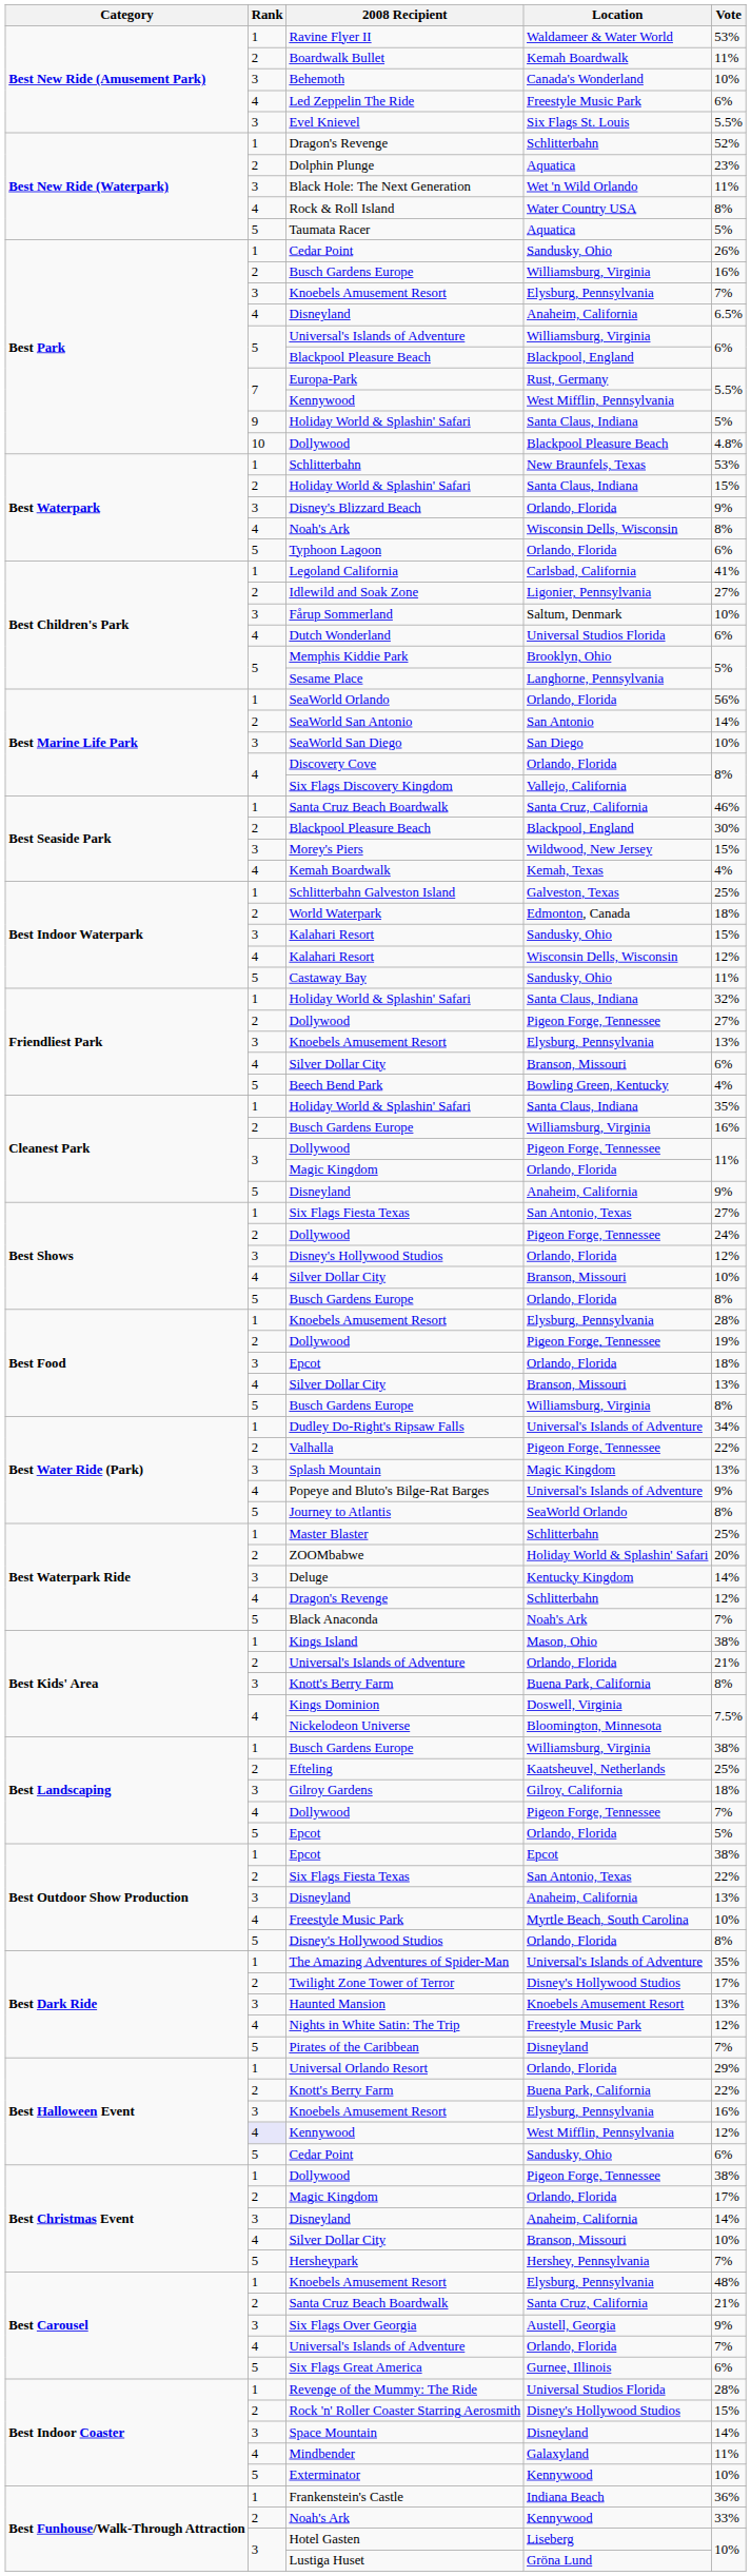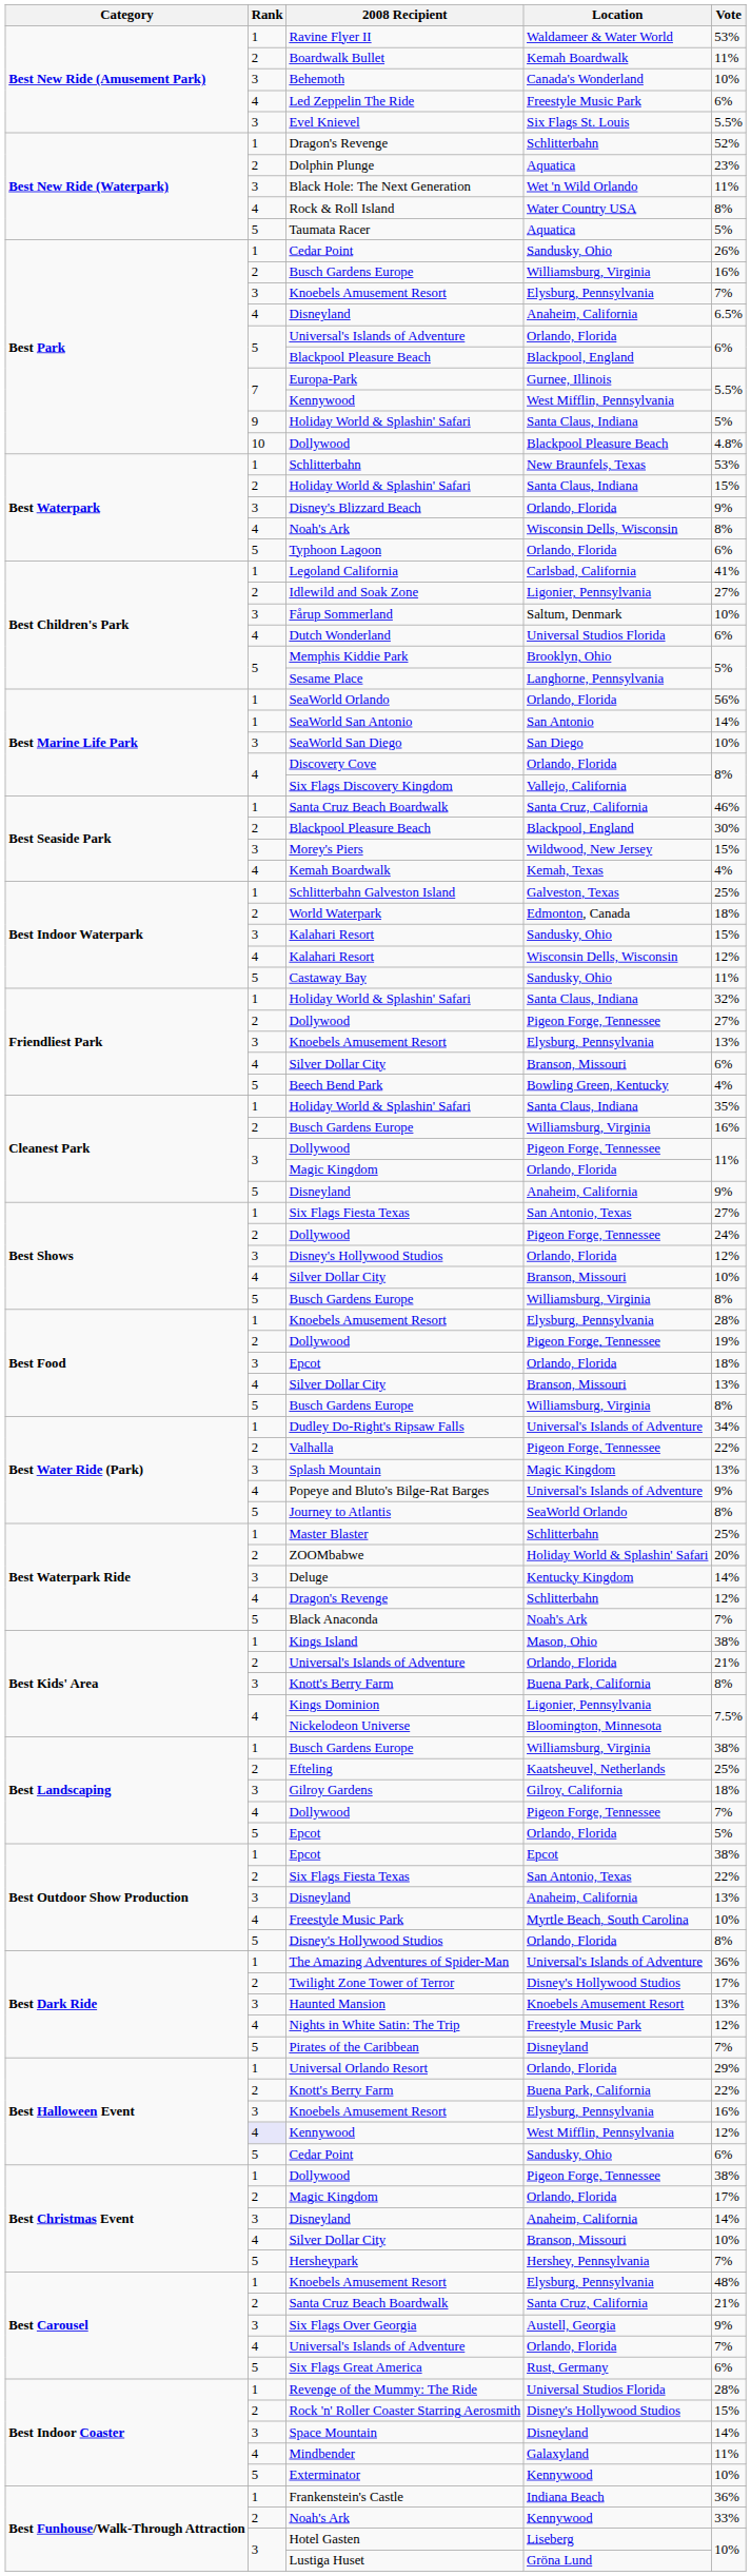 <table class= "wikitable sortable" style="margin:1em auto;">
 <tr>
 <th>Category</th>
 <th>Rank</th>
 <th>2008 Recipient</th>
 <th>Location</th>
 <th>Vote</th>
 </tr>
 <tr>
 <td rowspan="5"><strong><a href='#'>Best New Ride (Amusement Park)</a></strong></td>
 <td>1</td>
 <td><a href='#'>Ravine Flyer II</a></td>
 <td><a href='#'>Waldameer & Water World</a></td>
 <td>53%</td>
 </tr>
 <tr>
 <td>2</td>
 <td><a href='#'>Boardwalk Bullet</a></td>
 <td><a href='#'>Kemah Boardwalk</a></td>
 <td>11%</td>
 </tr>
 <tr>
 <td>3</td>
 <td><a href='#'>Behemoth</a></td>
 <td><a href='#'>Canada's Wonderland</a></td>
 <td>10%</td>
 </tr>
 <tr>
 <td>4</td>
 <td><a href='#'>Led Zeppelin The Ride</a></td>
 <td><a href='#'>Freestyle Music Park</a></td>
 <td>6%</td>
 </tr>
 <tr>
 <td>3</td>
 <td><a href='#'>Evel Knievel</a></td>
 <td><a href='#'>Six Flags St. Louis</a></td>
 <td>5.5%</td>
 </tr>
 <tr>
 <td rowspan="5"><strong><a href='#'>Best New Ride (Waterpark)</a></strong></td>
 <td>1</td>
 <td>Dragon's Revenge</td>
 <td><a href='#'>Schlitterbahn</a></td>
 <td>52%</td>
 </tr>
 <tr>
 <td>2</td>
 <td>Dolphin Plunge</td>
 <td><a href='#'>Aquatica</a></td>
 <td>23%</td>
 </tr>
 <tr>
 <td>3</td>
 <td>Black Hole: The Next Generation</td>
 <td><a href='#'>Wet 'n Wild Orlando</a></td>
 <td>11%</td>
 </tr>
 <tr>
 <td>4</td>
 <td>Rock & Roll Island</td>
 <td><a href='#'>Water Country USA</a></td>
 <td>8%</td>
 </tr>
 <tr>
 <td>5</td>
 <td>Taumata Racer</td>
 <td><a href='#'>Aquatica</a></td>
 <td>5%</td>
 </tr>
 <tr>
 <td rowspan="10"><strong>Best <a href='#'>Park</a></strong></td>
 <td>1</td>
 <td><a href='#'>Cedar Point</a></td>
 <td><a href='#'>Sandusky, Ohio</a></td>
 <td>26%</td>
 </tr>
 <tr>
 <td>2</td>
 <td><a href='#'>Busch Gardens Europe</a></td>
 <td><a href='#'>Williamsburg, Virginia</a></td>
 <td>16%</td>
 </tr>
 <tr>
 <td>3</td>
 <td><a href='#'>Knoebels Amusement Resort</a></td>
 <td><a href='#'>Elysburg, Pennsylvania</a></td>
 <td>7%</td>
 </tr>
 <tr>
 <td>4</td>
 <td><a href='#'>Disneyland</a></td>
 <td><a href='#'>Anaheim, California</a></td>
 <td>6.5%</td>
 </tr>
 <tr>
 <td rowspan="2">5</td>
 <td><a href='#'>Universal's Islands of Adventure</a></td>
-<td><a href='#'>Williamsburg, Virginia</a></td>
+<td><a href='#'>Orlando, Florida</a></td>
 <td rowspan="2">6%</td>
 </tr>
 <tr>
 <td><a href='#'>Blackpool Pleasure Beach</a></td>
 <td><a href='#'>Blackpool, England</a></td>
 </tr>
 <tr>
 <td rowspan="2">7</td>
 <td><a href='#'>Europa-Park</a></td>
-<td><a href='#'>Rust, Germany</a></td>
+<td><a href='#'>Gurnee, Illinois</a></td>
 <td rowspan ="2">5.5%</td>
 </tr>
 <tr>
 <td><a href='#'>Kennywood</a></td>
 <td><a href='#'>West Mifflin, Pennsylvania</a></td>
 </tr>
 <tr>
 <td>9</td>
 <td><a href='#'>Holiday World & Splashin' Safari</a></td>
 <td><a href='#'>Santa Claus, Indiana</a></td>
 <td>5%</td>
 </tr>
 <tr>
 <td>10</td>
 <td><a href='#'>Dollywood</a></td>
 <td><a href='#'>Blackpool Pleasure Beach</a></td>
 <td>4.8%</td>
 </tr>
 <tr>
 <td rowspan="5"><strong>Best <a href='#'>Waterpark</a></strong></td>
 <td>1</td>
 <td><a href='#'>Schlitterbahn</a></td>
 <td><a href='#'>New Braunfels, Texas</a></td>
 <td>53%</td>
 </tr>
 <tr>
 <td>2</td>
 <td><a href='#'>Holiday World & Splashin' Safari</a></td>
 <td><a href='#'>Santa Claus, Indiana</a></td>
 <td>15%</td>
 </tr>
 <tr>
 <td>3</td>
 <td><a href='#'>Disney's Blizzard Beach</a></td>
 <td><a href='#'>Orlando, Florida</a></td>
 <td>9%</td>
 </tr>
 <tr>
 <td>4</td>
 <td><a href='#'>Noah's Ark</a></td>
 <td><a href='#'>Wisconsin Dells, Wisconsin</a></td>
 <td>8%</td>
 </tr>
 <tr>
 <td>5</td>
 <td><a href='#'>Typhoon Lagoon</a></td>
 <td><a href='#'>Orlando, Florida</a></td>
 <td>6%</td>
 </tr>
 <tr>
 <td rowspan="6"><strong>Best Children's Park</strong></td>
 <td>1</td>
 <td><a href='#'>Legoland California</a></td>
 <td><a href='#'>Carlsbad, California</a></td>
 <td>41%</td>
 </tr>
 <tr>
 <td>2</td>
 <td><a href='#'>Idlewild and Soak Zone</a></td>
 <td><a href='#'>Ligonier, Pennsylvania</a></td>
 <td>27%</td>
 </tr>
 <tr>
 <td>3</td>
 <td><a href='#'>Fårup Sommerland</a></td>
 <td>Saltum, Denmark</td>
 <td>10%</td>
 </tr>
 <tr>
 <td>4</td>
 <td><a href='#'>Dutch Wonderland</a></td>
 <td><a href='#'>Universal Studios Florida</a></td>
 <td>6%</td>
 </tr>
 <tr>
 <td rowspan="2">5</td>
 <td><a href='#'>Memphis Kiddie Park</a></td>
 <td><a href='#'>Brooklyn, Ohio</a></td>
 <td rowspan="2">5%</td>
 </tr>
 <tr>
 <td><a href='#'>Sesame Place</a></td>
 <td><a href='#'>Langhorne, Pennsylvania</a></td>
 </tr>
 <tr>
 <td rowspan="5"><strong>Best <a href='#'>Marine Life Park</a></strong></td>
 <td>1</td>
 <td><a href='#'>SeaWorld Orlando</a></td>
 <td><a href='#'>Orlando, Florida</a></td>
 <td>56%</td>
 </tr>
 <tr>
-<td>2</td>
+<td>1</td>
 <td><a href='#'>SeaWorld San Antonio</a></td>
 <td><a href='#'>San Antonio</a></td>
 <td>14%</td>
 </tr>
 <tr>
 <td>3</td>
 <td><a href='#'>SeaWorld San Diego</a></td>
 <td><a href='#'>San Diego</a></td>
 <td>10%</td>
 </tr>
 <tr>
 <td rowspan="2">4</td>
 <td><a href='#'>Discovery Cove</a></td>
 <td><a href='#'>Orlando, Florida</a></td>
 <td rowspan="2">8%</td>
 </tr>
 <tr>
 <td><a href='#'>Six Flags Discovery Kingdom</a></td>
 <td><a href='#'>Vallejo, California</a></td>
 </tr>
 <tr>
 <td rowspan="4"><strong>Best Seaside Park</strong></td>
 <td>1</td>
 <td><a href='#'>Santa Cruz Beach Boardwalk</a></td>
 <td><a href='#'>Santa Cruz, California</a></td>
 <td>46%</td>
 </tr>
 <tr>
 <td>2</td>
 <td><a href='#'>Blackpool Pleasure Beach</a></td>
 <td><a href='#'>Blackpool, England</a></td>
 <td>30%</td>
 </tr>
 <tr>
 <td>3</td>
 <td><a href='#'>Morey's Piers</a></td>
 <td><a href='#'>Wildwood, New Jersey</a></td>
 <td>15%</td>
 </tr>
 <tr>
 <td>4</td>
 <td><a href='#'>Kemah Boardwalk</a></td>
 <td><a href='#'>Kemah, Texas</a></td>
 <td>4%</td>
 </tr>
 <tr>
 <td rowspan="5"><strong>Best Indoor Waterpark</strong></td>
 <td>1</td>
 <td><a href='#'>Schlitterbahn Galveston Island</a></td>
 <td><a href='#'>Galveston, Texas</a></td>
 <td>25%</td>
 </tr>
 <tr>
 <td>2</td>
 <td><a href='#'>World Waterpark</a></td>
 <td><a href='#'>Edmonton</a>, Canada</td>
 <td>18%</td>
 </tr>
 <tr>
 <td>3</td>
 <td><a href='#'>Kalahari Resort</a></td>
 <td><a href='#'>Sandusky, Ohio</a></td>
 <td>15%</td>
 </tr>
 <tr>
 <td>4</td>
 <td><a href='#'>Kalahari Resort</a></td>
 <td><a href='#'>Wisconsin Dells, Wisconsin</a></td>
 <td>12%</td>
 </tr>
 <tr>
 <td>5</td>
 <td><a href='#'>Castaway Bay</a></td>
 <td><a href='#'>Sandusky, Ohio</a></td>
 <td>11%</td>
 </tr>
 <tr>
 <td rowspan="5"><strong>Friendliest Park</strong></td>
 <td>1</td>
 <td><a href='#'>Holiday World & Splashin' Safari</a></td>
 <td><a href='#'>Santa Claus, Indiana</a></td>
 <td>32%</td>
 </tr>
 <tr>
 <td>2</td>
 <td><a href='#'>Dollywood</a></td>
 <td><a href='#'>Pigeon Forge, Tennessee</a></td>
 <td>27%</td>
 </tr>
 <tr>
 <td>3</td>
 <td><a href='#'>Knoebels Amusement Resort</a></td>
 <td><a href='#'>Elysburg, Pennsylvania</a></td>
 <td>13%</td>
 </tr>
 <tr>
 <td>4</td>
 <td><a href='#'>Silver Dollar City</a></td>
 <td><a href='#'>Branson, Missouri</a></td>
 <td>6%</td>
 </tr>
 <tr>
 <td>5</td>
 <td><a href='#'>Beech Bend Park</a></td>
 <td><a href='#'>Bowling Green, Kentucky</a></td>
 <td>4%</td>
 </tr>
 <tr>
 <td rowspan="5"><strong>Cleanest Park</strong></td>
 <td>1</td>
 <td><a href='#'>Holiday World & Splashin' Safari</a></td>
 <td><a href='#'>Santa Claus, Indiana</a></td>
 <td>35%</td>
 </tr>
 <tr>
 <td>2</td>
 <td><a href='#'>Busch Gardens Europe</a></td>
 <td><a href='#'>Williamsburg, Virginia</a></td>
 <td>16%</td>
 </tr>
 <tr>
 <td rowspan="2">3</td>
 <td><a href='#'>Dollywood</a></td>
 <td><a href='#'>Pigeon Forge, Tennessee</a></td>
 <td rowspan="2">11%</td>
 </tr>
 <tr>
 <td><a href='#'>Magic Kingdom</a></td>
 <td><a href='#'>Orlando, Florida</a></td>
 </tr>
 <tr>
 <td>5</td>
 <td><a href='#'>Disneyland</a></td>
 <td><a href='#'>Anaheim, California</a></td>
 <td>9%</td>
 </tr>
 <tr>
 <td rowspan="5"><strong>Best Shows</strong></td>
 <td>1</td>
 <td><a href='#'>Six Flags Fiesta Texas</a></td>
 <td><a href='#'>San Antonio, Texas</a></td>
 <td>27%</td>
 </tr>
 <tr>
 <td>2</td>
 <td><a href='#'>Dollywood</a></td>
 <td><a href='#'>Pigeon Forge, Tennessee</a></td>
 <td>24%</td>
 </tr>
 <tr>
 <td>3</td>
 <td><a href='#'>Disney's Hollywood Studios</a></td>
 <td><a href='#'>Orlando, Florida</a></td>
 <td>12%</td>
 </tr>
 <tr>
 <td>4</td>
 <td><a href='#'>Silver Dollar City</a></td>
 <td><a href='#'>Branson, Missouri</a></td>
 <td>10%</td>
 </tr>
 <tr>
 <td>5</td>
 <td><a href='#'>Busch Gardens Europe</a></td>
-<td><a href='#'>Orlando, Florida</a></td>
+<td><a href='#'>Williamsburg, Virginia</a></td>
 <td>8%</td>
 </tr>
 <tr>
 <td rowspan="5"><strong>Best Food</strong></td>
 <td>1</td>
 <td><a href='#'>Knoebels Amusement Resort</a></td>
 <td><a href='#'>Elysburg, Pennsylvania</a></td>
 <td>28%</td>
 </tr>
 <tr>
 <td>2</td>
 <td><a href='#'>Dollywood</a></td>
 <td><a href='#'>Pigeon Forge, Tennessee</a></td>
 <td>19%</td>
 </tr>
 <tr>
 <td>3</td>
 <td><a href='#'>Epcot</a></td>
 <td><a href='#'>Orlando, Florida</a></td>
 <td>18%</td>
 </tr>
 <tr>
 <td>4</td>
 <td><a href='#'>Silver Dollar City</a></td>
 <td><a href='#'>Branson, Missouri</a></td>
 <td>13%</td>
 </tr>
 <tr>
 <td>5</td>
 <td><a href='#'>Busch Gardens Europe</a></td>
 <td><a href='#'>Williamsburg, Virginia</a></td>
 <td>8%</td>
 </tr>
 <tr>
 <td rowspan="5"><strong>Best <a href='#'>Water Ride</a> (Park)</strong></td>
 <td>1</td>
 <td><a href='#'>Dudley Do-Right's Ripsaw Falls</a></td>
 <td><a href='#'>Universal's Islands of Adventure</a></td>
 <td>34%</td>
 </tr>
 <tr>
 <td>2</td>
 <td><a href='#'>Valhalla</a></td>
 <td><a href='#'>Pigeon Forge, Tennessee</a></td>
 <td>22%</td>
 </tr>
 <tr>
 <td>3</td>
 <td><a href='#'>Splash Mountain</a></td>
 <td><a href='#'>Magic Kingdom</a></td>
 <td>13%</td>
 </tr>
 <tr>
 <td>4</td>
 <td>Popeye and Bluto's Bilge-Rat Barges</td>
 <td><a href='#'>Universal's Islands of Adventure</a></td>
 <td>9%</td>
 </tr>
 <tr>
 <td>5</td>
 <td><a href='#'>Journey to Atlantis</a></td>
 <td><a href='#'>SeaWorld Orlando</a></td>
 <td>8%</td>
 </tr>
 <tr>
 <td rowspan="5"><strong>Best Waterpark Ride</strong></td>
 <td>1</td>
 <td><a href='#'>Master Blaster</a></td>
 <td><a href='#'>Schlitterbahn</a></td>
 <td>25%</td>
 </tr>
 <tr>
 <td>2</td>
 <td>ZOOMbabwe</td>
 <td><a href='#'>Holiday World & Splashin' Safari</a></td>
 <td>20%</td>
 </tr>
 <tr>
 <td>3</td>
 <td>Deluge</td>
 <td><a href='#'>Kentucky Kingdom</a></td>
 <td>14%</td>
 </tr>
 <tr>
 <td>4</td>
 <td><a href='#'>Dragon's Revenge</a></td>
 <td><a href='#'>Schlitterbahn</a></td>
 <td>12%</td>
 </tr>
 <tr>
 <td>5</td>
 <td>Black Anaconda</td>
 <td><a href='#'>Noah's Ark</a></td>
 <td>7%</td>
 </tr>
 <tr>
 <td rowspan="5"><strong>Best Kids' Area</strong></td>
 <td>1</td>
 <td><a href='#'>Kings Island</a></td>
 <td><a href='#'>Mason, Ohio</a></td>
 <td>38%</td>
 </tr>
 <tr>
 <td>2</td>
 <td><a href='#'>Universal's Islands of Adventure</a></td>
 <td><a href='#'>Orlando, Florida</a></td>
 <td>21%</td>
 </tr>
 <tr>
 <td>3</td>
 <td><a href='#'>Knott's Berry Farm</a></td>
 <td><a href='#'>Buena Park, California</a></td>
 <td>8%</td>
 </tr>
 <tr>
 <td rowspan="2">4</td>
 <td><a href='#'>Kings Dominion</a></td>
-<td><a href='#'>Doswell, Virginia</a></td>
+<td><a href='#'>Ligonier, Pennsylvania</a></td>
 <td rowspan="2">7.5%</td>
 </tr>
 <tr>
 <td><a href='#'>Nickelodeon Universe</a></td>
 <td><a href='#'>Bloomington, Minnesota</a></td>
 </tr>
 <tr>
 <td rowspan="5"><strong>Best <a href='#'>Landscaping</a></strong></td>
 <td>1</td>
 <td><a href='#'>Busch Gardens Europe</a></td>
 <td><a href='#'>Williamsburg, Virginia</a></td>
 <td>38%</td>
 </tr>
 <tr>
 <td>2</td>
 <td><a href='#'>Efteling</a></td>
 <td><a href='#'>Kaatsheuvel, Netherlands</a></td>
 <td>25%</td>
 </tr>
 <tr>
 <td>3</td>
 <td><a href='#'>Gilroy Gardens</a></td>
 <td><a href='#'>Gilroy, California</a></td>
 <td>18%</td>
 </tr>
 <tr>
 <td>4</td>
 <td><a href='#'>Dollywood</a></td>
 <td><a href='#'>Pigeon Forge, Tennessee</a></td>
 <td>7%</td>
 </tr>
 <tr>
 <td>5</td>
 <td><a href='#'>Epcot</a></td>
 <td><a href='#'>Orlando, Florida</a></td>
 <td>5%</td>
 </tr>
 <tr>
 <td rowspan="5"><strong>Best Outdoor Show Production</strong></td>
 <td>1</td>
 <td><a href='#'>Epcot</a></td>
 <td><a href='#'>Epcot</a></td>
 <td>38%</td>
 </tr>
 <tr>
 <td>2</td>
 <td><a href='#'>Six Flags Fiesta Texas</a></td>
 <td><a href='#'>San Antonio, Texas</a></td>
 <td>22%</td>
 </tr>
 <tr>
 <td>3</td>
 <td><a href='#'>Disneyland</a></td>
 <td><a href='#'>Anaheim, California</a></td>
 <td>13%</td>
 </tr>
 <tr>
 <td>4</td>
 <td><a href='#'>Freestyle Music Park</a></td>
 <td><a href='#'>Myrtle Beach, South Carolina</a></td>
 <td>10%</td>
 </tr>
 <tr>
 <td>5</td>
 <td><a href='#'>Disney's Hollywood Studios</a></td>
 <td><a href='#'>Orlando, Florida</a></td>
 <td>8%</td>
 </tr>
 <tr>
 <td rowspan="5"><strong>Best <a href='#'>Dark Ride</a></strong></td>
 <td>1</td>
 <td><a href='#'>The Amazing Adventures of Spider-Man</a></td>
 <td><a href='#'>Universal's Islands of Adventure</a></td>
-<td>35%</td>
+<td>36%</td>
 </tr>
 <tr>
 <td>2</td>
 <td><a href='#'>Twilight Zone Tower of Terror</a></td>
 <td><a href='#'>Disney's Hollywood Studios</a></td>
 <td>17%</td>
 </tr>
 <tr>
 <td>3</td>
 <td><a href='#'>Haunted Mansion</a></td>
 <td><a href='#'>Knoebels Amusement Resort</a></td>
 <td>13%</td>
 </tr>
 <tr>
 <td>4</td>
 <td><a href='#'>Nights in White Satin: The Trip</a></td>
 <td><a href='#'>Freestyle Music Park</a></td>
 <td>12%</td>
 </tr>
 <tr>
 <td>5</td>
 <td><a href='#'>Pirates of the Caribbean</a></td>
 <td><a href='#'>Disneyland</a></td>
 <td>7%</td>
 </tr>
 <tr>
 <td rowspan="5"><strong>Best <a href='#'>Halloween</a> Event</strong></td>
 <td>1</td>
 <td><a href='#'>Universal Orlando Resort</a></td>
 <td><a href='#'>Orlando, Florida</a></td>
 <td>29%</td>
 </tr>
 <tr>
 <td>2</td>
 <td><a href='#'>Knott's Berry Farm</a></td>
 <td><a href='#'>Buena Park, California</a></td>
 <td>22%</td>
 </tr>
 <tr>
 <td>3</td>
 <td><a href='#'>Knoebels Amusement Resort</a></td>
 <td><a href='#'>Elysburg, Pennsylvania</a></td>
 <td>16%</td>
 </tr>
 <tr>
 <td style="background: lavender;">4</td>
 <td><a href='#'>Kennywood</a></td>
 <td><a href='#'>West Mifflin, Pennsylvania</a></td>
 <td>12%</td>
 </tr>
 <tr>
 <td>5</td>
 <td><a href='#'>Cedar Point</a></td>
 <td><a href='#'>Sandusky, Ohio</a></td>
 <td>6%</td>
 </tr>
 <tr>
 <td rowspan="5"><strong>Best <a href='#'>Christmas</a> Event</strong></td>
 <td>1</td>
 <td><a href='#'>Dollywood</a></td>
 <td><a href='#'>Pigeon Forge, Tennessee</a></td>
 <td>38%</td>
 </tr>
 <tr>
 <td>2</td>
 <td><a href='#'>Magic Kingdom</a></td>
 <td><a href='#'>Orlando, Florida</a></td>
 <td>17%</td>
 </tr>
 <tr>
 <td>3</td>
 <td><a href='#'>Disneyland</a></td>
 <td><a href='#'>Anaheim, California</a></td>
 <td>14%</td>
 </tr>
 <tr>
 <td>4</td>
 <td><a href='#'>Silver Dollar City</a></td>
 <td><a href='#'>Branson, Missouri</a></td>
 <td>10%</td>
 </tr>
 <tr>
 <td>5</td>
 <td><a href='#'>Hersheypark</a></td>
 <td><a href='#'>Hershey, Pennsylvania</a></td>
 <td>7%</td>
 </tr>
 <tr>
 <td rowspan="5"><strong>Best <a href='#'>Carousel</a></strong></td>
 <td>1</td>
 <td><a href='#'>Knoebels Amusement Resort</a></td>
 <td><a href='#'>Elysburg, Pennsylvania</a></td>
 <td>48%</td>
 </tr>
 <tr>
 <td>2</td>
 <td><a href='#'>Santa Cruz Beach Boardwalk</a></td>
 <td><a href='#'>Santa Cruz, California</a></td>
 <td>21%</td>
 </tr>
 <tr>
 <td>3</td>
 <td><a href='#'>Six Flags Over Georgia</a></td>
 <td><a href='#'>Austell, Georgia</a></td>
 <td>9%</td>
 </tr>
 <tr>
 <td>4</td>
 <td><a href='#'>Universal's Islands of Adventure</a></td>
 <td><a href='#'>Orlando, Florida</a></td>
 <td>7%</td>
 </tr>
 <tr>
 <td>5</td>
 <td><a href='#'>Six Flags Great America</a></td>
-<td><a href='#'>Gurnee, Illinois</a></td>
+<td><a href='#'>Rust, Germany</a></td>
 <td>6%</td>
 </tr>
 <tr>
 <td rowspan="5"><strong>Best Indoor <a href='#'>Coaster</a></strong></td>
 <td>1</td>
 <td><a href='#'>Revenge of the Mummy: The Ride</a></td>
 <td><a href='#'>Universal Studios Florida</a></td>
 <td>28%</td>
 </tr>
 <tr>
 <td>2</td>
 <td><a href='#'>Rock 'n' Roller Coaster Starring Aerosmith</a></td>
 <td><a href='#'>Disney's Hollywood Studios</a></td>
 <td>15%</td>
 </tr>
 <tr>
 <td>3</td>
 <td><a href='#'>Space Mountain</a></td>
 <td><a href='#'>Disneyland</a></td>
 <td>14%</td>
 </tr>
 <tr>
 <td>4</td>
 <td><a href='#'>Mindbender</a></td>
 <td><a href='#'>Galaxyland</a></td>
 <td>11%</td>
 </tr>
 <tr>
 <td>5</td>
 <td><a href='#'>Exterminator</a></td>
 <td><a href='#'>Kennywood</a></td>
 <td>10%</td>
 </tr>
 <tr>
 <td rowspan="4"><strong>Best <a href='#'>Funhouse</a>/Walk-Through Attraction</strong></td>
 <td>1</td>
 <td>Frankenstein's Castle</td>
 <td><a href='#'>Indiana Beach</a></td>
 <td>36%</td>
 </tr>
 <tr>
 <td>2</td>
 <td><a href='#'>Noah's Ark</a></td>
 <td><a href='#'>Kennywood</a></td>
 <td>33%</td>
 </tr>
 <tr>
 <td rowspan="2">3</td>
 <td>Hotel Gasten</td>
 <td><a href='#'>Liseberg</a></td>
 <td rowspan="2">10%</td>
 </tr>
 <tr>
 <td>Lustiga Huset</td>
 <td><a href='#'>Gröna Lund</a></td>
 </tr>
 </table>
